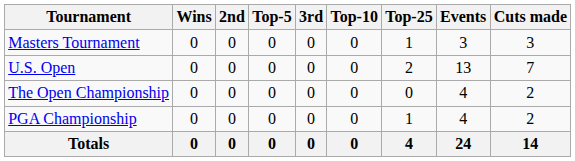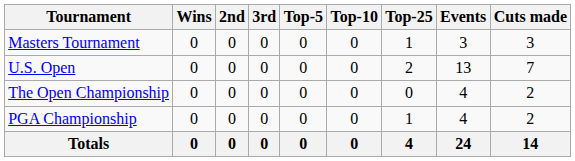 <table class=wikitable style=text-align:center>
 <tr>
 <th>Tournament</th>
 <th>Wins</th>
 <th>2nd</th>
+<th>3rd</th>
 <th>Top-5</th>
-<th>3rd</th>
 <th>Top-10</th>
 <th>Top-25</th>
 <th>Events</th>
 <th>Cuts made</th>
 </tr>
 <tr>
 <td align=left><a href='#'>Masters Tournament</a></td>
 <td>0</td>
 <td>0</td>
 <td>0</td>
 <td>0</td>
 <td>0</td>
 <td>1</td>
 <td>3</td>
 <td>3</td>
 </tr>
 <tr>
 <td align=left><a href='#'>U.S. Open</a></td>
 <td>0</td>
 <td>0</td>
 <td>0</td>
 <td>0</td>
 <td>0</td>
 <td>2</td>
 <td>13</td>
 <td>7</td>
 </tr>
 <tr>
 <td align=left><a href='#'>The Open Championship</a></td>
 <td>0</td>
 <td>0</td>
 <td>0</td>
 <td>0</td>
 <td>0</td>
 <td>0</td>
 <td>4</td>
 <td>2</td>
 </tr>
 <tr>
 <td align=left><a href='#'>PGA Championship</a></td>
 <td>0</td>
 <td>0</td>
 <td>0</td>
 <td>0</td>
 <td>0</td>
 <td>1</td>
 <td>4</td>
 <td>2</td>
 </tr>
 <tr>
 <th>Totals</th>
 <th>0</th>
 <th>0</th>
 <th>0</th>
 <th>0</th>
 <th>0</th>
 <th>4</th>
 <th>24</th>
 <th>14</th>
 </tr>
 </table>
